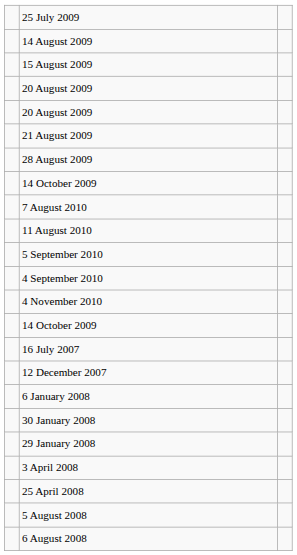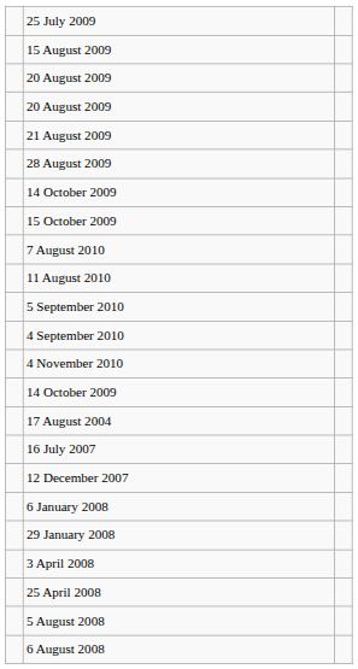 <table class="wikitable" style="font-size: 89%; float: left; width: 26em; margin-right: 1em; height: 700px">
 <tr>
 <td></td>
 <td>25 July 2009</td>
-<td></td>
-</tr>
-<tr>
-<td></td>
-<td>14 August 2009</td>
 <td></td>
 </tr>
 <tr>
 <td></td>
 <td>15 August 2009</td>
 <td></td>
 </tr>
 <tr>
 <td></td>
 <td>20 August 2009</td>
 <td></td>
 </tr>
 <tr>
 <td></td>
 <td>20 August 2009</td>
 <td></td>
 </tr>
 <tr>
 <td></td>
 <td>21 August 2009</td>
 <td></td>
 </tr>
 <tr>
 <td></td>
 <td>28 August 2009</td>
 <td></td>
 </tr>
 <tr>
 <td></td>
 <td>14 October 2009</td>
 <td></td>
 </tr>
 <tr>
 <td></td>
+<td>15 October 2009</td>
+<td></td>
+</tr>
+<tr>
+<td></td>
 <td>7 August 2010</td>
 <td></td>
 </tr>
 <tr>
 <td></td>
 <td>11 August 2010</td>
 <td></td>
 </tr>
 <tr>
 <td></td>
 <td>5 September 2010</td>
 <td></td>
 </tr>
 <tr>
 <td></td>
 <td>4 September 2010</td>
 <td></td>
 </tr>
 <tr>
 <td></td>
 <td>4 November 2010</td>
 <td></td>
 </tr>
 <tr>
 <td></td>
 <td>14 October 2009</td>
 <td></td>
 </tr>
 <tr>
 <td></td>
+<td>17 August 2004</td>
+<td></td>
+</tr>
+<tr>
+<td></td>
 <td>16 July 2007</td>
 <td></td>
 </tr>
 <tr>
 <td></td>
 <td>12 December 2007</td>
 <td></td>
 </tr>
 <tr>
 <td></td>
 <td>6 January 2008</td>
-<td></td>
-</tr>
-<tr>
-<td></td>
-<td>30 January 2008</td>
 <td></td>
 </tr>
 <tr>
 <td></td>
 <td>29 January 2008</td>
 <td></td>
 </tr>
 <tr>
 <td></td>
 <td>3 April 2008</td>
 <td></td>
 </tr>
 <tr>
 <td></td>
 <td>25 April 2008</td>
 <td></td>
 </tr>
 <tr>
 <td></td>
 <td>5 August 2008</td>
 <td></td>
 </tr>
 <tr>
 <td></td>
 <td>6 August 2008</td>
 <td></td>
 </tr>
 </table>
